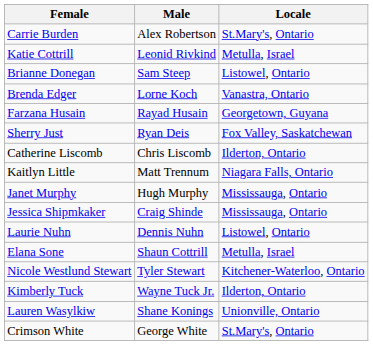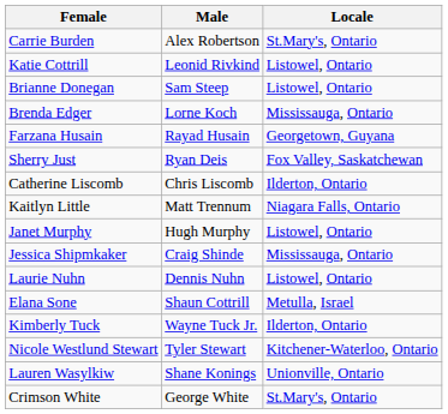 <table class=wikitable>
 <tr>
 <th>Female</th>
 <th>Male</th>
 <th>Locale</th>
 </tr>
 <tr>
 <td><a href='#'>Carrie Burden</a></td>
 <td>Alex Robertson</td>
 <td> <a href='#'>St.Mary's</a>, <a href='#'>Ontario</a></td>
 </tr>
 <tr>
 <td><a href='#'>Katie Cottrill</a></td>
 <td><a href='#'>Leonid Rivkind</a></td>
-<td> <a href='#'>Metulla</a>, <a href='#'>Israel</a></td>
+<td> <a href='#'>Listowel</a>, <a href='#'>Ontario</a></td>
 </tr>
 <tr>
 <td><a href='#'>Brianne Donegan</a></td>
 <td><a href='#'>Sam Steep</a></td>
 <td> <a href='#'>Listowel</a>, <a href='#'>Ontario</a></td>
 </tr>
 <tr>
 <td><a href='#'>Brenda Edger</a></td>
 <td><a href='#'>Lorne Koch</a></td>
-<td> <a href='#'>Vanastra, Ontario</a></td>
+<td> <a href='#'>Mississauga</a>, <a href='#'>Ontario</a></td>
 </tr>
 <tr>
 <td><a href='#'>Farzana Husain</a></td>
 <td><a href='#'>Rayad Husain</a></td>
 <td> <a href='#'>Georgetown, Guyana</a></td>
 </tr>
 <tr>
 <td><a href='#'>Sherry Just</a></td>
 <td><a href='#'>Ryan Deis</a></td>
 <td> <a href='#'>Fox Valley, Saskatchewan</a></td>
 </tr>
 <tr>
 <td>Catherine Liscomb</td>
 <td>Chris Liscomb</td>
 <td> <a href='#'>Ilderton, Ontario</a></td>
 </tr>
 <tr>
 <td>Kaitlyn Little</td>
 <td>Matt Trennum</td>
 <td> <a href='#'>Niagara Falls, Ontario</a></td>
 </tr>
 <tr>
 <td><a href='#'>Janet Murphy</a></td>
 <td>Hugh Murphy</td>
-<td> <a href='#'>Mississauga</a>, <a href='#'>Ontario</a></td>
+<td> <a href='#'>Listowel</a>, <a href='#'>Ontario</a></td>
 </tr>
 <tr>
 <td><a href='#'>Jessica Shipmkaker</a></td>
 <td><a href='#'>Craig Shinde</a></td>
 <td> <a href='#'>Mississauga</a>, <a href='#'>Ontario</a></td>
 </tr>
 <tr>
 <td><a href='#'>Laurie Nuhn</a></td>
 <td><a href='#'>Dennis Nuhn</a></td>
 <td> <a href='#'>Listowel</a>, <a href='#'>Ontario</a></td>
 </tr>
 <tr>
 <td><a href='#'>Elana Sone</a></td>
 <td><a href='#'>Shaun Cottrill</a></td>
 <td> <a href='#'>Metulla</a>, <a href='#'>Israel</a></td>
 </tr>
 <tr>
+<td><a href='#'>Kimberly Tuck</a></td>
+<td><a href='#'>Wayne Tuck Jr.</a></td>
+<td> <a href='#'>Ilderton, Ontario</a></td>
+</tr>
+<tr>
 <td><a href='#'>Nicole Westlund Stewart</a></td>
 <td><a href='#'>Tyler Stewart</a></td>
 <td> <a href='#'>Kitchener-Waterloo</a>, <a href='#'>Ontario</a></td>
-</tr>
-<tr>
-<td><a href='#'>Kimberly Tuck</a></td>
-<td><a href='#'>Wayne Tuck Jr.</a></td>
-<td> <a href='#'>Ilderton, Ontario</a></td>
 </tr>
 <tr>
 <td><a href='#'>Lauren Wasylkiw</a></td>
 <td><a href='#'>Shane Konings</a></td>
 <td> <a href='#'>Unionville, Ontario</a></td>
 </tr>
 <tr>
 <td>Crimson White</td>
 <td>George White</td>
 <td> <a href='#'>St.Mary's</a>, <a href='#'>Ontario</a></td>
 </tr>
 </table>
